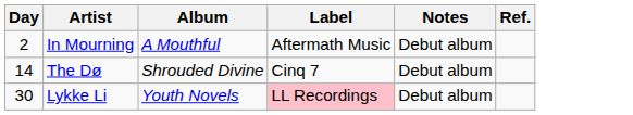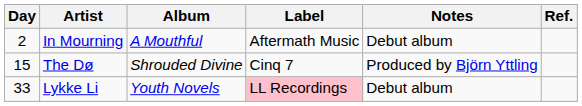 <table class="wikitable">
 <tr>
 <th>Day</th>
 <th>Artist</th>
 <th>Album</th>
 <th>Label</th>
 <th>Notes</th>
 <th>Ref.</th>
 </tr>
 <tr>
 <td rowspan="1" style="text-align:center;">2</td>
 <td><a href='#'>In Mourning</a></td>
 <td><em><a href='#'>A Mouthful</a></em></td>
 <td>Aftermath Music</td>
 <td>Debut album</td>
 <td></td>
 </tr>
 <tr>
-<td rowspan="1" style="text-align:center;">14</td>
+<td rowspan="1" style="text-align:center;">15</td>
 <td><a href='#'>The Dø</a></td>
 <td><em>Shrouded Divine</em></td>
 <td>Cinq 7</td>
-<td>Debut album</td>
+<td>Produced by <a href='#'>Björn Yttling</a></td>
 <td></td>
 </tr>
 <tr>
-<td rowspan="1" style="text-align:center;">30</td>
+<td rowspan="1" style="text-align:center;">33</td>
 <td><a href='#'>Lykke Li</a></td>
 <td><em><a href='#'>Youth Novels</a></em></td>
 <td style="background: pink;">LL Recordings</td>
 <td>Debut album</td>
 <td></td>
 </tr>
 </table>
